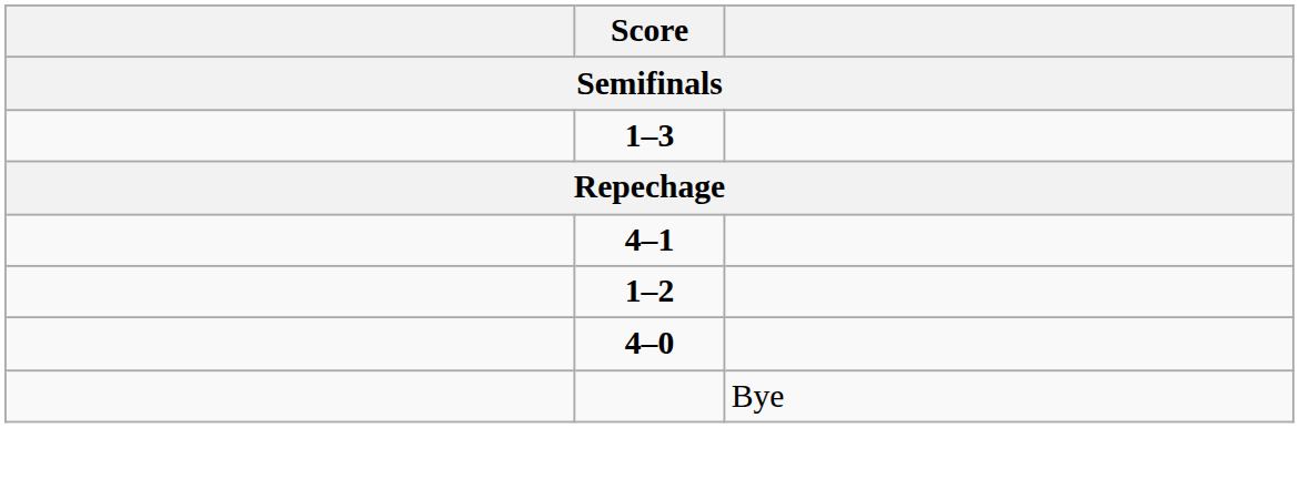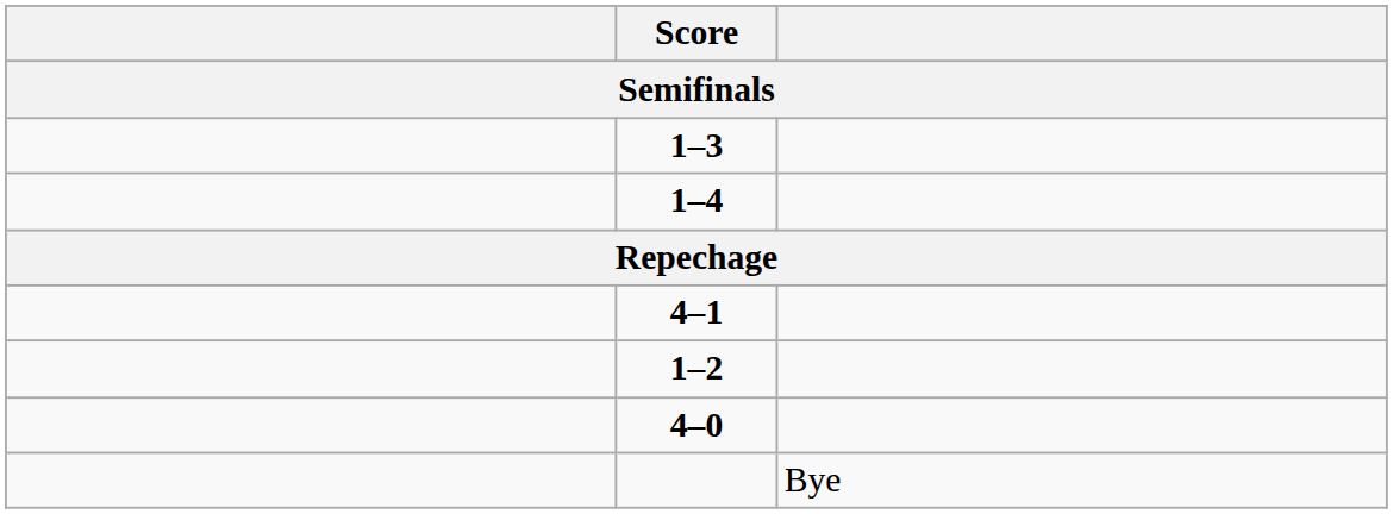 <table class="wikitable" style="text-align: left;">
 <tr>
 <th align="right" width="270"></th>
 <th width="65">Score</th>
 <th align="left" width="270"></th>
 </tr>
 <tr>
 <th colspan="3">Semifinals</th>
 </tr>
 <tr>
 <td></td>
 <td align=center><strong>1–3</strong></td>
+<td><strong></strong></td>
+</tr>
+<tr>
+<td></td>
+<td align=center><strong>1–4</strong></td>
 <td><strong></strong></td>
 </tr>
 <tr>
 <th colspan="3">Repechage</th>
 </tr>
 <tr>
 <td><strong></strong></td>
 <td align=center><strong>4–1</strong></td>
 <td></td>
 </tr>
 <tr>
 <td></td>
 <td align=center><strong>1–2</strong></td>
 <td><strong></strong></td>
 </tr>
 <tr>
 <td><strong></strong></td>
 <td align=center><strong>4–0</strong></td>
 <td></td>
 </tr>
 <tr>
 <td><strong></strong></td>
 <td></td>
 <td>Bye</td>
 </tr>
 </table>
